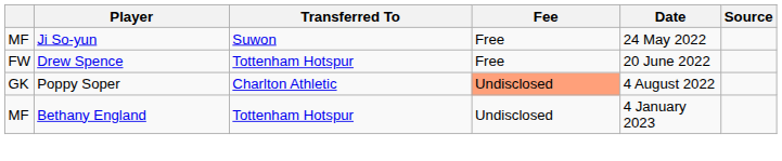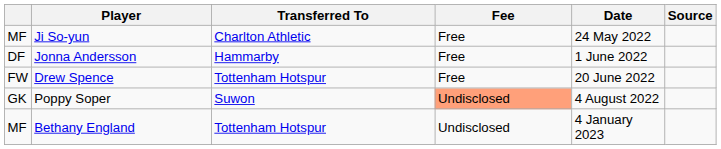 <table class="wikitable plainrowheaders sortable" style="font-size:95%">
 <tr>
 <th></th>
 <th scope="col" style="width:200px;">Player</th>
 <th scope="col" style="width:250px;">Transferred To</th>
 <th scope="col" style="width:150px;">Fee</th>
 <th scope="col" style="width:100px;">Date</th>
 <th>Source</th>
 </tr>
 <tr>
 <td>MF</td>
 <td> <a href='#'>Ji So-yun</a></td>
-<td> <a href='#'>Suwon</a></td>
+<td> <a href='#'>Charlton Athletic</a></td>
 <td>Free</td>
 <td>24 May 2022</td>
+<td></td>
+</tr>
+<tr>
+<td>DF</td>
+<td> <a href='#'>Jonna Andersson</a></td>
+<td> <a href='#'>Hammarby</a></td>
+<td>Free</td>
+<td>1 June 2022</td>
 <td></td>
 </tr>
 <tr>
 <td>FW</td>
 <td> <a href='#'>Drew Spence</a></td>
 <td> <a href='#'>Tottenham Hotspur</a></td>
 <td>Free</td>
 <td>20 June 2022</td>
 <td></td>
 </tr>
 <tr>
 <td>GK</td>
 <td> Poppy Soper</td>
-<td> <a href='#'>Charlton Athletic</a></td>
+<td> <a href='#'>Suwon</a></td>
 <td style="background: lightsalmon;">Undisclosed</td>
 <td>4 August 2022</td>
 <td></td>
 </tr>
 <tr>
 <td>MF</td>
 <td> <a href='#'>Bethany England</a></td>
 <td> <a href='#'>Tottenham Hotspur</a></td>
 <td>Undisclosed</td>
 <td>4 January 2023</td>
 <td></td>
 </tr>
 </table>
